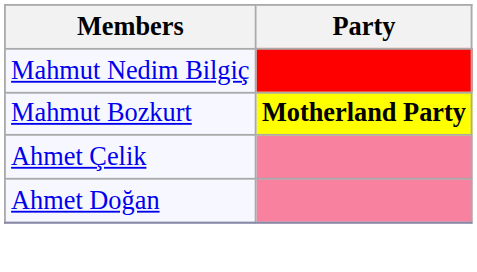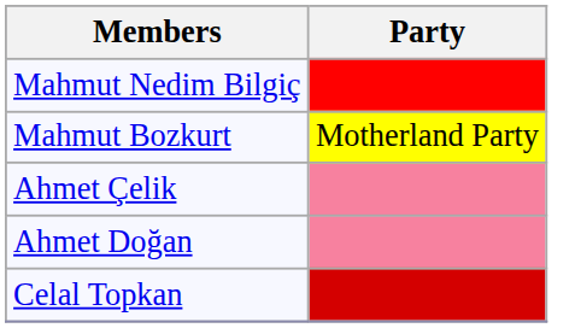 <table class=wikitable style="border:1px solid #8888aa; background-color:#f7f8ff; padding:0px; font-size:90%;">
 <tr>
 <th>Members</th>
 <th>Party</th>
 </tr>
 <tr>
 <td><a href='#'>Mahmut Nedim Bilgiç</a></td>
 <td style="background: #ff0000"></td>
 </tr>
 <tr>
 <td><a href='#'>Mahmut Bozkurt</a></td>
-<td style="background: #ffff00"><strong>Motherland Party</strong></td>
+<td style="background: #ffff00">Motherland Party</td>
 </tr>
 <tr>
 <td><a href='#'>Ahmet Çelik</a></td>
 <td style="background: #F7819F"></td>
 </tr>
 <tr>
 <td><a href='#'>Ahmet Doğan</a></td>
 <td style="background: #F7819F"></td>
 </tr>
 <tr>
+<td><a href='#'>Celal Topkan</a></td>
+<td style="background: #d40000"></td>
+</tr>
+<tr>
 </tr>
 </table>
